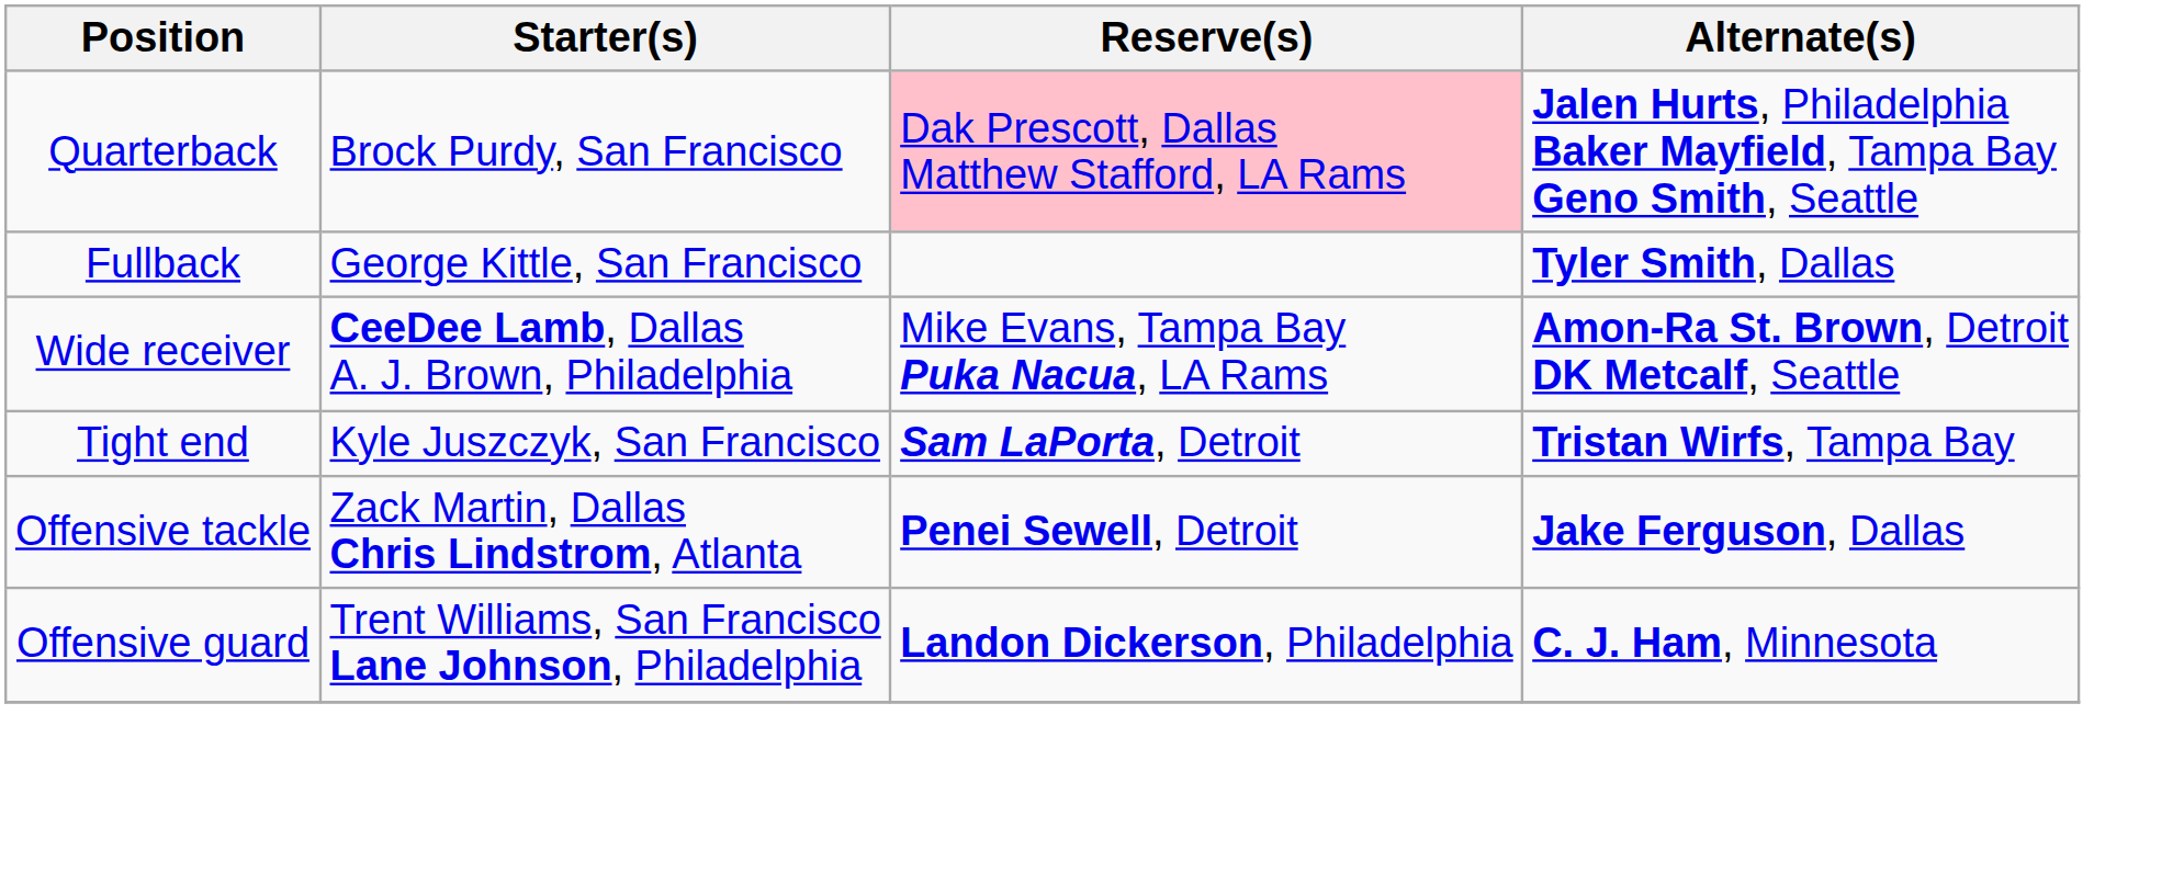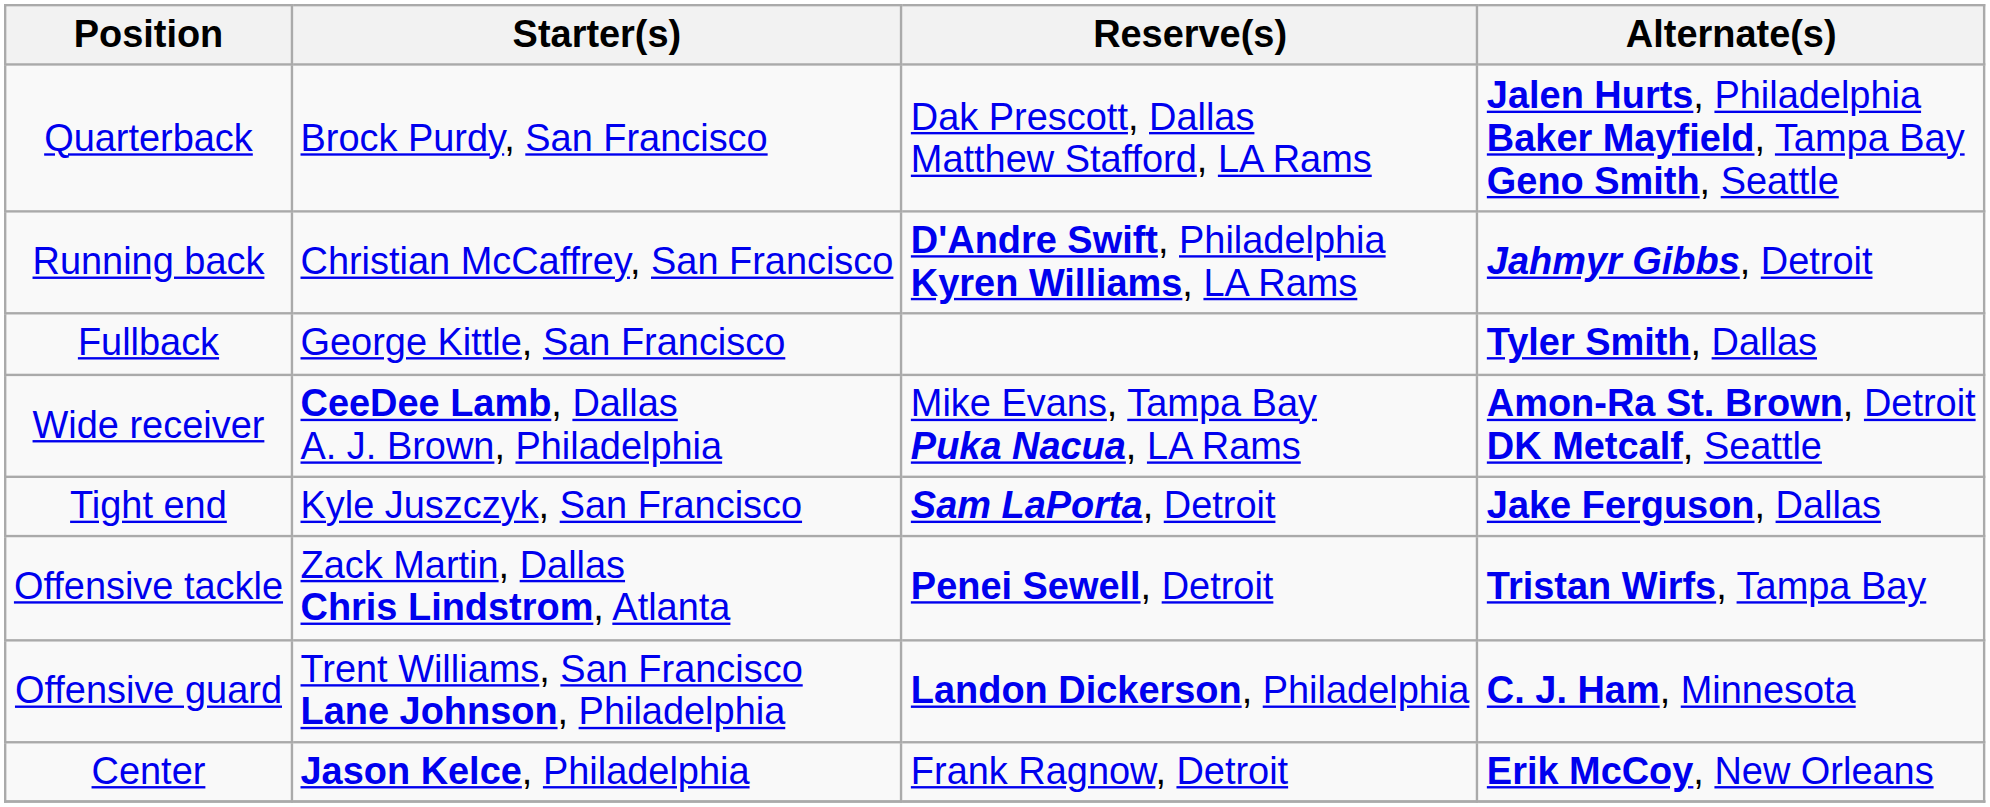 <table class="wikitable">
 <tr>
 <th>Position</th>
 <th>Starter(s)</th>
 <th>Reserve(s)</th>
 <th>Alternate(s)</th>
 </tr>
 <tr>
 <td style="text-align:center"><a href='#'>Quarterback</a></td>
 <td> <a href='#'>Brock Purdy</a>, <a href='#'>San Francisco</a></td>
-<td style="background: pink;"> <a href='#'>Dak Prescott</a>, <a href='#'>Dallas</a><br> <a href='#'>Matthew Stafford</a>, <a href='#'>LA Rams</a></td>
+<td> <a href='#'>Dak Prescott</a>, <a href='#'>Dallas</a><br> <a href='#'>Matthew Stafford</a>, <a href='#'>LA Rams</a></td>
 <td> <strong><a href='#'>Jalen Hurts</a></strong>, <a href='#'>Philadelphia</a><br> <strong><a href='#'>Baker Mayfield</a></strong>, <a href='#'>Tampa Bay</a><br> <strong><a href='#'>Geno Smith</a></strong>, <a href='#'>Seattle</a></td>
+</tr>
+<tr>
+<td style="text-align:center"><a href='#'>Running back</a></td>
+<td> <a href='#'>Christian McCaffrey</a>, <a href='#'>San Francisco</a></td>
+<td> <strong><a href='#'>D'Andre Swift</a></strong>, <a href='#'>Philadelphia</a><br> <strong><a href='#'>Kyren Williams</a></strong>, <a href='#'>LA Rams</a></td>
+<td> <strong><em><a href='#'>Jahmyr Gibbs</a></em></strong>, <a href='#'>Detroit</a></td>
 </tr>
 <tr>
 <td style="text-align:center"><a href='#'>Fullback</a></td>
 <td> <a href='#'>George Kittle</a>, <a href='#'>San Francisco</a></td>
 <td></td>
 <td> <strong><a href='#'>Tyler Smith</a></strong>, <a href='#'>Dallas</a></td>
 </tr>
 <tr>
 <td style="text-align:center"><a href='#'>Wide receiver</a></td>
 <td> <strong><a href='#'>CeeDee Lamb</a></strong>, <a href='#'>Dallas</a><br> <a href='#'>A. J. Brown</a>, <a href='#'>Philadelphia</a></td>
 <td> <a href='#'>Mike Evans</a>, <a href='#'>Tampa Bay</a><br> <strong><em><a href='#'>Puka Nacua</a></em></strong>, <a href='#'>LA Rams</a></td>
 <td> <strong><a href='#'>Amon-Ra St. Brown</a></strong>, <a href='#'>Detroit</a><br> <strong><a href='#'>DK Metcalf</a></strong>, <a href='#'>Seattle</a></td>
 </tr>
 <tr>
 <td style="text-align:center"><a href='#'>Tight end</a></td>
 <td> <a href='#'>Kyle Juszczyk</a>, <a href='#'>San Francisco</a></td>
 <td> <strong><em><a href='#'>Sam LaPorta</a></em></strong>, <a href='#'>Detroit</a></td>
-<td> <strong><a href='#'>Tristan Wirfs</a></strong>, <a href='#'>Tampa Bay</a></td>
+<td> <strong><a href='#'>Jake Ferguson</a></strong>, <a href='#'>Dallas</a></td>
 </tr>
 <tr>
 <td style="text-align:center"><a href='#'>Offensive tackle</a></td>
 <td> <a href='#'>Zack Martin</a>, <a href='#'>Dallas</a><br> <strong><a href='#'>Chris Lindstrom</a></strong>, <a href='#'>Atlanta</a></td>
 <td> <strong><a href='#'>Penei Sewell</a></strong>, <a href='#'>Detroit</a></td>
-<td> <strong><a href='#'>Jake Ferguson</a></strong>, <a href='#'>Dallas</a></td>
+<td> <strong><a href='#'>Tristan Wirfs</a></strong>, <a href='#'>Tampa Bay</a></td>
 </tr>
 <tr>
 <td style="text-align:center"><a href='#'>Offensive guard</a></td>
 <td> <a href='#'>Trent Williams</a>, <a href='#'>San Francisco</a> <br> <strong><a href='#'>Lane Johnson</a></strong>, <a href='#'>Philadelphia</a></td>
 <td> <strong><a href='#'>Landon Dickerson</a></strong>, <a href='#'>Philadelphia</a></td>
 <td> <strong><a href='#'>C. J. Ham</a></strong>, <a href='#'>Minnesota</a></td>
 </tr>
 <tr>
+<td style="text-align:center"><a href='#'>Center</a></td>
+<td> <strong><a href='#'>Jason Kelce</a></strong>, <a href='#'>Philadelphia</a></td>
+<td> <a href='#'>Frank Ragnow</a>, <a href='#'>Detroit</a></td>
+<td> <strong><a href='#'>Erik McCoy</a></strong>, <a href='#'>New Orleans</a></td>
+</tr>
+<tr>
 </tr>
 </table>
